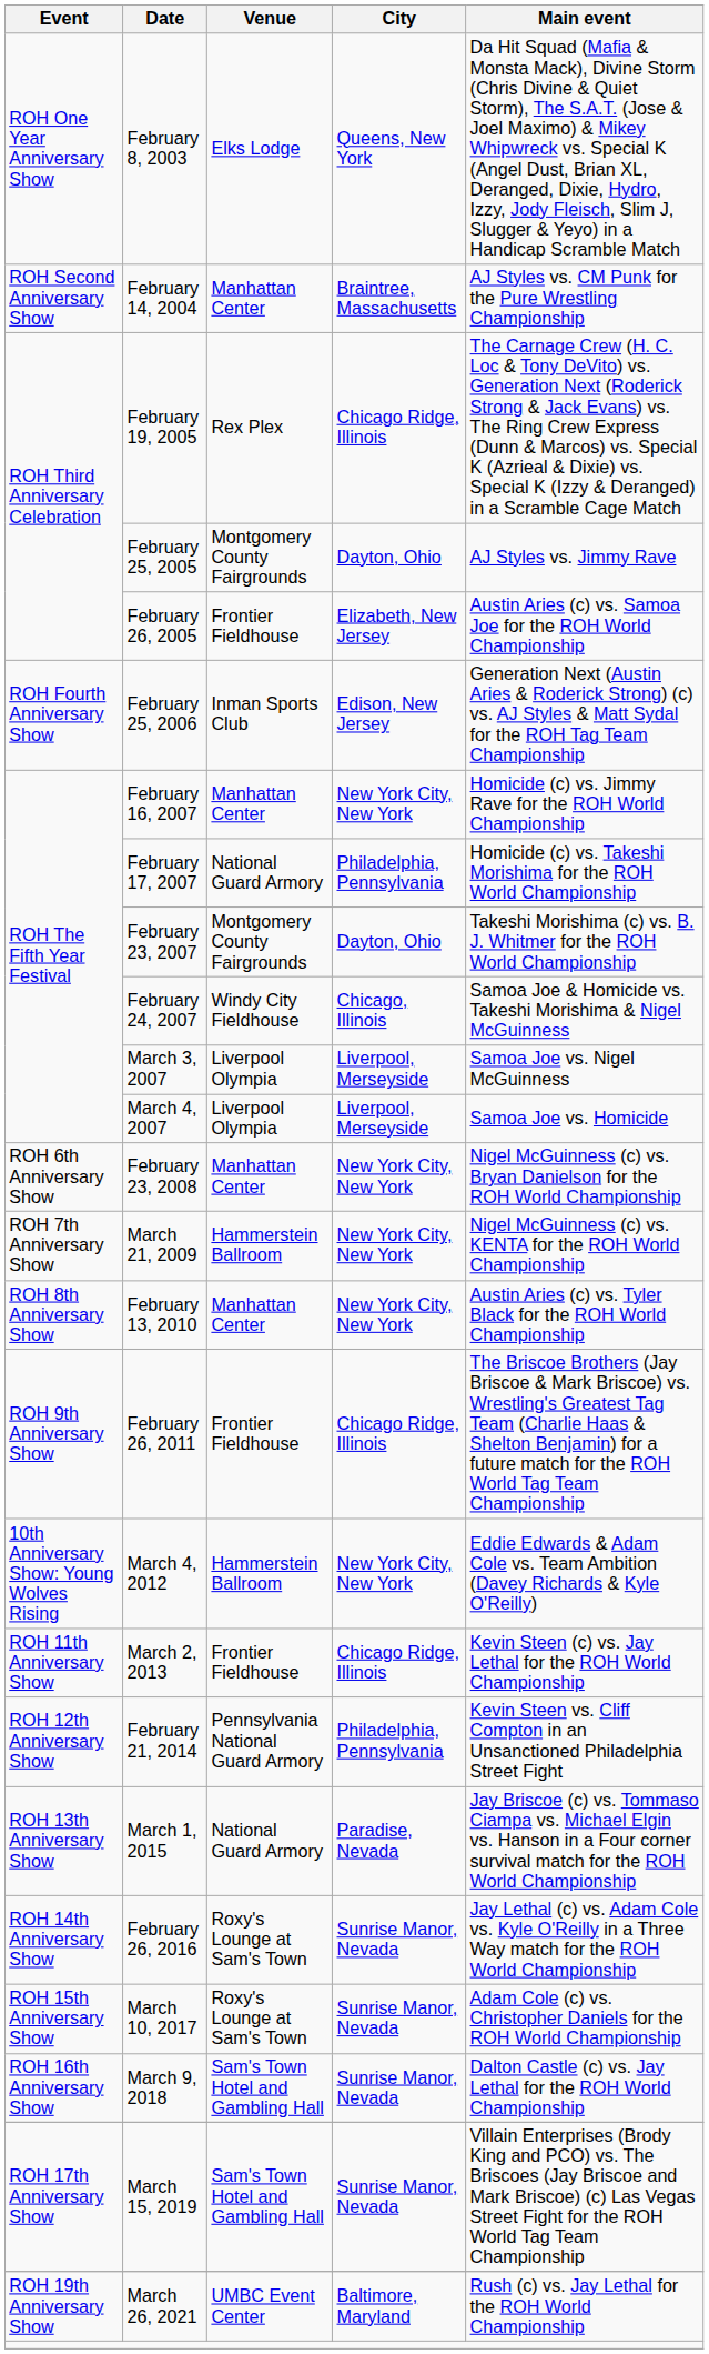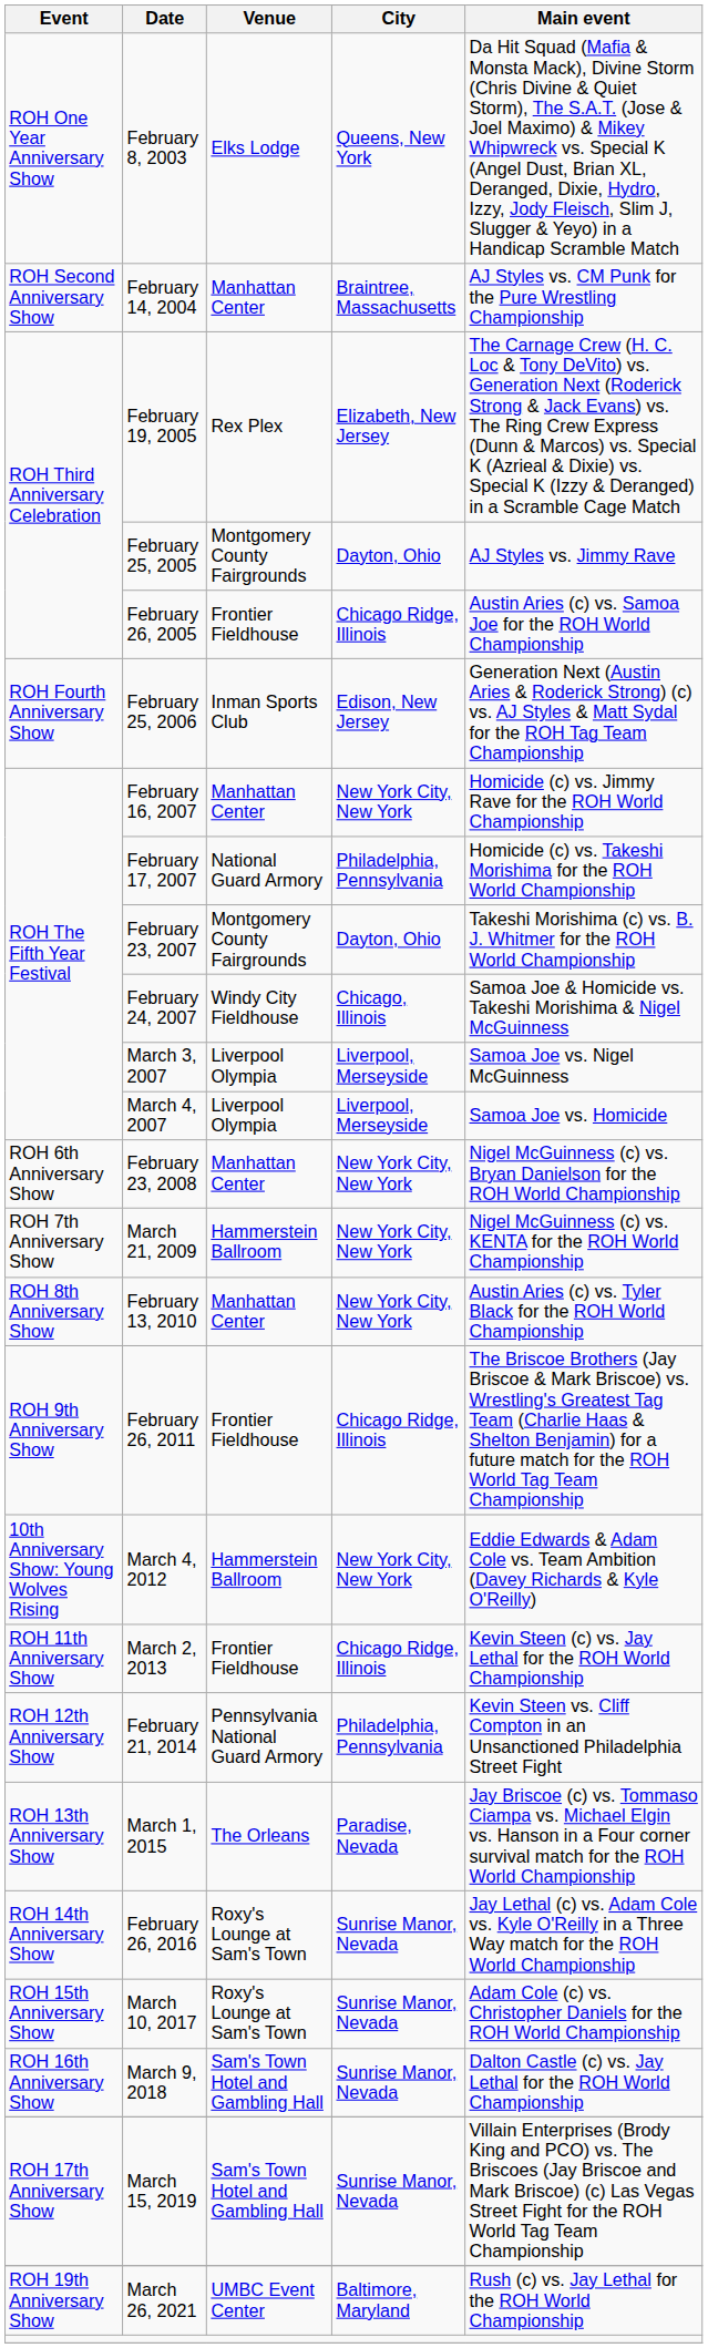 <table class="wikitable" width=100%>
 <tr>
 <th>Event</th>
 <th>Date</th>
 <th>Venue</th>
 <th>City</th>
 <th>Main event</th>
 </tr>
 <tr>
 <td><a href='#'>ROH One Year Anniversary Show</a></td>
 <td>February 8, 2003</td>
 <td><a href='#'>Elks Lodge</a></td>
 <td><a href='#'>Queens, New York</a></td>
 <td>Da Hit Squad (<a href='#'>Mafia</a> & Monsta Mack), Divine Storm (Chris Divine & Quiet Storm), <a href='#'>The S.A.T.</a> (Jose & Joel Maximo) & <a href='#'>Mikey Whipwreck</a> vs. Special K (Angel Dust, Brian XL, Deranged, Dixie, <a href='#'>Hydro</a>, Izzy, <a href='#'>Jody Fleisch</a>, Slim J, Slugger & Yeyo) in a Handicap Scramble Match</td>
 </tr>
 <tr>
 <td><a href='#'>ROH Second Anniversary Show</a></td>
 <td>February 14, 2004</td>
 <td><a href='#'>Manhattan Center</a></td>
 <td><a href='#'>Braintree, Massachusetts</a></td>
 <td><a href='#'>AJ Styles</a> vs. <a href='#'>CM Punk</a> for the <a href='#'>Pure Wrestling Championship</a></td>
 </tr>
 <tr>
 <td rowspan="3"><a href='#'>ROH Third Anniversary Celebration</a></td>
 <td>February 19, 2005</td>
 <td>Rex Plex</td>
-<td><a href='#'>Chicago Ridge, Illinois</a></td>
+<td><a href='#'>Elizabeth, New Jersey</a></td>
 <td><a href='#'>The Carnage Crew</a> (<a href='#'>H. C. Loc</a> & <a href='#'>Tony DeVito</a>) vs. <a href='#'>Generation Next</a> (<a href='#'>Roderick Strong</a> & <a href='#'>Jack Evans</a>) vs. The Ring Crew Express (Dunn & Marcos) vs. Special K (Azrieal & Dixie) vs. Special K (Izzy & Deranged) in a Scramble Cage Match</td>
 </tr>
 <tr>
 <td>February 25, 2005</td>
 <td>Montgomery County Fairgrounds</td>
 <td><a href='#'>Dayton, Ohio</a></td>
 <td><a href='#'>AJ Styles</a> vs. <a href='#'>Jimmy Rave</a></td>
 </tr>
 <tr>
 <td>February 26, 2005</td>
 <td>Frontier Fieldhouse</td>
-<td><a href='#'>Elizabeth, New Jersey</a></td>
+<td><a href='#'>Chicago Ridge, Illinois</a></td>
 <td><a href='#'>Austin Aries</a> (c) vs. <a href='#'>Samoa Joe</a> for the <a href='#'>ROH World Championship</a></td>
 </tr>
 <tr>
 <td><a href='#'>ROH Fourth Anniversary Show</a></td>
 <td>February 25, 2006</td>
 <td>Inman Sports Club</td>
 <td><a href='#'>Edison, New Jersey</a></td>
 <td>Generation Next (<a href='#'>Austin Aries</a> & <a href='#'>Roderick Strong</a>) (c) vs. <a href='#'>AJ Styles</a> & <a href='#'>Matt Sydal</a> for the <a href='#'>ROH Tag Team Championship</a></td>
 </tr>
 <tr>
 <td rowspan="6"><a href='#'>ROH The Fifth Year Festival</a></td>
 <td>February 16, 2007</td>
 <td><a href='#'>Manhattan Center</a></td>
 <td><a href='#'>New York City, New York</a></td>
 <td><a href='#'>Homicide</a> (c) vs. Jimmy Rave for the <a href='#'>ROH World Championship</a></td>
 </tr>
 <tr>
 <td>February 17, 2007</td>
 <td>National Guard Armory</td>
 <td><a href='#'>Philadelphia, Pennsylvania</a></td>
 <td>Homicide (c) vs. <a href='#'>Takeshi Morishima</a> for the <a href='#'>ROH World Championship</a></td>
 </tr>
 <tr>
 <td>February 23, 2007</td>
 <td>Montgomery County Fairgrounds</td>
 <td><a href='#'>Dayton, Ohio</a></td>
 <td>Takeshi Morishima (c) vs. <a href='#'>B. J. Whitmer</a> for the <a href='#'>ROH World Championship</a></td>
 </tr>
 <tr>
 <td>February 24, 2007</td>
 <td>Windy City Fieldhouse</td>
 <td><a href='#'>Chicago, Illinois</a></td>
 <td>Samoa Joe & Homicide vs. Takeshi Morishima & <a href='#'>Nigel McGuinness</a></td>
 </tr>
 <tr>
 <td>March 3, 2007</td>
 <td>Liverpool Olympia</td>
 <td><a href='#'>Liverpool, Merseyside</a></td>
 <td><a href='#'>Samoa Joe</a> vs. Nigel McGuinness</td>
 </tr>
 <tr>
 <td>March 4, 2007</td>
 <td>Liverpool Olympia</td>
 <td><a href='#'>Liverpool, Merseyside</a></td>
 <td><a href='#'>Samoa Joe</a> vs. <a href='#'>Homicide</a></td>
 </tr>
 <tr>
 <td>ROH 6th Anniversary Show</td>
 <td>February 23, 2008</td>
 <td><a href='#'>Manhattan Center</a></td>
 <td><a href='#'>New York City, New York</a></td>
 <td><a href='#'>Nigel McGuinness</a> (c) vs. <a href='#'>Bryan Danielson</a> for the <a href='#'>ROH World Championship</a></td>
 </tr>
 <tr>
 <td>ROH 7th Anniversary Show</td>
 <td>March 21, 2009</td>
 <td><a href='#'>Hammerstein Ballroom</a></td>
 <td><a href='#'>New York City, New York</a></td>
 <td><a href='#'>Nigel McGuinness</a> (c) vs. <a href='#'>KENTA</a> for the <a href='#'>ROH World Championship</a></td>
 </tr>
 <tr>
 <td><a href='#'>ROH 8th Anniversary Show</a></td>
 <td>February 13, 2010</td>
 <td><a href='#'>Manhattan Center</a></td>
 <td><a href='#'>New York City, New York</a></td>
 <td><a href='#'>Austin Aries</a> (c) vs. <a href='#'>Tyler Black</a> for the <a href='#'>ROH World Championship</a></td>
 </tr>
 <tr>
 <td><a href='#'>ROH 9th Anniversary Show</a></td>
 <td>February 26, 2011</td>
 <td>Frontier Fieldhouse</td>
 <td><a href='#'>Chicago Ridge, Illinois</a></td>
 <td><a href='#'>The Briscoe Brothers</a> (Jay Briscoe & Mark Briscoe) vs. <a href='#'>Wrestling's Greatest Tag Team</a> (<a href='#'>Charlie Haas</a> & <a href='#'>Shelton Benjamin</a>) for a future match for the <a href='#'>ROH World Tag Team Championship</a></td>
 </tr>
 <tr>
 <td><a href='#'>10th Anniversary Show: Young Wolves Rising</a></td>
 <td>March 4, 2012</td>
 <td><a href='#'>Hammerstein Ballroom</a></td>
 <td><a href='#'>New York City, New York</a></td>
 <td><a href='#'>Eddie Edwards</a> & <a href='#'>Adam Cole</a> vs. Team Ambition (<a href='#'>Davey Richards</a> & <a href='#'>Kyle O'Reilly</a>)</td>
 </tr>
 <tr>
 <td><a href='#'>ROH 11th Anniversary Show</a></td>
 <td>March 2, 2013</td>
 <td>Frontier Fieldhouse</td>
 <td><a href='#'>Chicago Ridge, Illinois</a></td>
 <td><a href='#'>Kevin Steen</a> (c) vs. <a href='#'>Jay Lethal</a> for the <a href='#'>ROH World Championship</a></td>
 </tr>
 <tr>
 <td><a href='#'>ROH 12th Anniversary Show</a></td>
 <td>February 21, 2014</td>
 <td>Pennsylvania National Guard Armory</td>
 <td><a href='#'>Philadelphia, Pennsylvania</a></td>
 <td><a href='#'>Kevin Steen</a> vs. <a href='#'>Cliff Compton</a> in an Unsanctioned Philadelphia Street Fight</td>
 </tr>
 <tr>
 <td><a href='#'>ROH 13th Anniversary Show</a></td>
 <td>March 1, 2015</td>
-<td>National Guard Armory</td>
+<td><a href='#'>The Orleans</a></td>
 <td><a href='#'>Paradise, Nevada</a></td>
 <td><a href='#'>Jay Briscoe</a> (c) vs. <a href='#'>Tommaso Ciampa</a> vs. <a href='#'>Michael Elgin</a> vs. Hanson in a Four corner survival match for the <a href='#'>ROH World Championship</a></td>
 </tr>
 <tr>
 <td><a href='#'>ROH 14th Anniversary Show</a></td>
 <td>February 26, 2016</td>
 <td>Roxy's Lounge at Sam's Town</td>
 <td><a href='#'>Sunrise Manor, Nevada</a></td>
 <td><a href='#'>Jay Lethal</a> (c) vs. <a href='#'>Adam Cole</a> vs. <a href='#'>Kyle O'Reilly</a> in a Three Way match for the <a href='#'>ROH World Championship</a></td>
 </tr>
 <tr>
 <td><a href='#'>ROH 15th Anniversary Show</a></td>
 <td>March 10, 2017</td>
 <td>Roxy's Lounge at Sam's Town</td>
 <td><a href='#'>Sunrise Manor, Nevada</a></td>
 <td><a href='#'>Adam Cole</a> (c) vs. <a href='#'>Christopher Daniels</a> for the <a href='#'>ROH World Championship</a></td>
 </tr>
 <tr>
 <td><a href='#'>ROH 16th Anniversary Show</a></td>
 <td>March 9, 2018</td>
 <td><a href='#'>Sam's Town Hotel and Gambling Hall</a></td>
 <td><a href='#'>Sunrise Manor, Nevada</a></td>
 <td><a href='#'>Dalton Castle</a> (c) vs. <a href='#'>Jay Lethal</a> for the <a href='#'>ROH World Championship</a></td>
 </tr>
 <tr>
 </tr>
 <tr>
 <td><a href='#'>ROH 17th Anniversary Show</a></td>
 <td>March 15, 2019</td>
 <td><a href='#'>Sam's Town Hotel and Gambling Hall</a></td>
 <td><a href='#'>Sunrise Manor, Nevada</a></td>
 <td>Villain Enterprises (Brody King and PCO) vs. The Briscoes (Jay Briscoe and Mark Briscoe) (c) Las Vegas Street Fight for the ROH World Tag Team Championship</td>
 </tr>
 <tr>
 </tr>
 <tr>
 <td><a href='#'>ROH 19th Anniversary Show</a></td>
 <td>March 26, 2021</td>
 <td><a href='#'>UMBC Event Center</a></td>
 <td><a href='#'>Baltimore, Maryland</a></td>
 <td><a href='#'>Rush</a> (c) vs. <a href='#'>Jay Lethal</a> for the <a href='#'>ROH World Championship</a></td>
 </tr>
 <tr>
 <td colspan="10"></td>
 </tr>
 <tr>
 </tr>
 </table>
